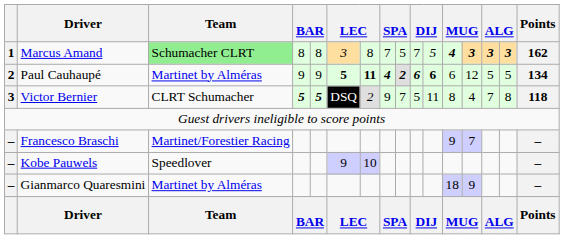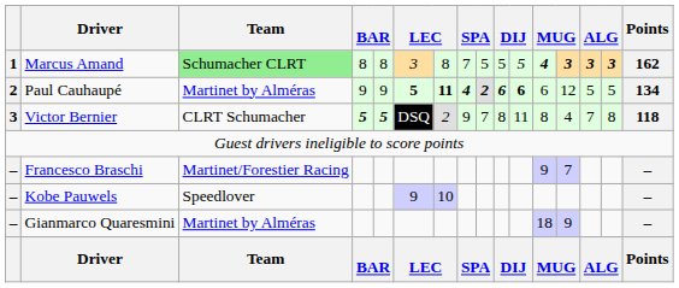 <table class="wikitable" style="font-size:85%; text-align:center">
 <tr>
 <th></th>
 <th>Driver</th>
 <th>Team</th>
 <th colspan="2"><br><a href='#'>BAR</a></th>
 <th colspan="2"><br><a href='#'>LEC</a></th>
 <th colspan="2"><br><a href='#'>SPA</a></th>
 <th colspan="2"><br><a href='#'>DIJ</a></th>
 <th colspan="2"><br><a href='#'>MUG</a></th>
 <th colspan="2"><br><a href='#'>ALG</a></th>
 <th>Points</th>
 </tr>
 <tr>
 <th>1</th>
 <td align="left"> <a href='#'>Marcus Amand</a></td>
 <td align="left" style="background: lightgreen;"> Schumacher CLRT</td>
 <td style="background:#dfffdf">8</td>
 <td style="background:#dfffdf">8</td>
 <td style="background:#ffdf9f"><em>3</em></td>
 <td style="background:#dfffdf">8</td>
 <td style="background:#dfffdf">7</td>
 <td style="background:#dfffdf">5</td>
-<td style="background:#dfffdf">7</td>
+<td style="background:#dfffdf">5</td>
 <td style="background:#dfffdf"><em>5</em></td>
 <td style="background:#dfffdf"><strong><em>4</em></strong></td>
 <td style="background:#ffdf9f"><strong><em>3</em></strong></td>
 <td style="background:#ffdf9f"><strong><em>3</em></strong></td>
 <td style="background:#ffdf9f"><strong><em>3</em></strong></td>
 <th>162</th>
 </tr>
 <tr>
 <th>2</th>
 <td align="left"> Paul Cauhaupé</td>
 <td align="left"> <a href='#'>Martinet by Alméras</a></td>
 <td style="background:#dfffdf">9</td>
 <td style="background:#dfffdf">9</td>
 <td style="background:#dfffdf"><strong>5</strong></td>
 <td style="background:#dfffdf"><strong>11</strong></td>
 <td style="background:#dfffdf"><strong><em>4</em></strong></td>
 <td style="background:#dfdfdf"><strong><em>2</em></strong></td>
 <td style="background:#dfffdf"><strong><em>6</em></strong></td>
 <td style="background:#dfffdf"><strong>6</strong></td>
 <td style="background:#dfffdf">6</td>
 <td style="background:#dfffdf">12</td>
 <td style="background:#dfffdf">5</td>
 <td style="background:#dfffdf">5</td>
 <th>134</th>
 </tr>
 <tr>
 <th>3</th>
 <td align="left"> <a href='#'>Victor Bernier</a></td>
 <td align="left"> CLRT Schumacher</td>
 <td style="background:#dfffdf"><strong><em>5</em></strong></td>
 <td style="background:#dfffdf"><strong><em>5</em></strong></td>
 <td style="background-color:#000000;color:white">DSQ</td>
 <td style="background:#dfdfdf"><em>2</em></td>
 <td style="background:#dfffdf">9</td>
 <td style="background:#dfffdf">7</td>
-<td style="background:#dfffdf">5</td>
+<td style="background:#dfffdf">8</td>
 <td style="background:#dfffdf">11</td>
 <td style="background:#dfffdf">8</td>
 <td style="background:#dfffdf">4</td>
 <td style="background:#dfffdf">7</td>
 <td style="background:#dfffdf">8</td>
 <th>118</th>
 </tr>
 <tr>
 <td colspan="16"><em>Guest drivers ineligible to score points</em></td>
 </tr>
 <tr>
 <th>–</th>
 <td align="left"> <a href='#'>Francesco Braschi</a></td>
 <td align="left"> <a href='#'>Martinet/Forestier Racing</a></td>
 <td></td>
 <td></td>
 <td></td>
 <td></td>
 <td></td>
 <td></td>
 <td></td>
 <td></td>
 <td style="background:#cfcfff">9</td>
 <td style="background:#cfcfff">7</td>
 <td></td>
 <td></td>
 <th>–</th>
 </tr>
 <tr>
 <th>–</th>
 <td align="left"> <a href='#'>Kobe Pauwels</a></td>
 <td align="left"> Speedlover</td>
 <td></td>
 <td></td>
 <td style="background:#cfcfff">9</td>
 <td style="background:#cfcfff">10</td>
 <td></td>
 <td></td>
 <td></td>
 <td></td>
 <td></td>
 <td></td>
 <td></td>
 <td></td>
 <th>–</th>
 </tr>
 <tr>
 <th>–</th>
 <td align="left"> Gianmarco Quaresmini</td>
 <td align="left"> <a href='#'>Martinet by Alméras</a></td>
 <td></td>
 <td></td>
 <td></td>
 <td></td>
 <td></td>
 <td></td>
 <td></td>
 <td></td>
 <td style="background:#cfcfff">18</td>
 <td style="background:#cfcfff">9</td>
 <td></td>
 <td></td>
 <th>–</th>
 </tr>
 <tr>
 <th></th>
 <th>Driver</th>
 <th>Team</th>
 <th colspan="2"><br><a href='#'>BAR</a></th>
 <th colspan="2"><br><a href='#'>LEC</a></th>
 <th colspan="2"><br><a href='#'>SPA</a></th>
 <th colspan="2"><br><a href='#'>DIJ</a></th>
 <th colspan="2"><br><a href='#'>MUG</a></th>
 <th colspan="2"><br><a href='#'>ALG</a></th>
 <th>Points</th>
 </tr>
 </table>
